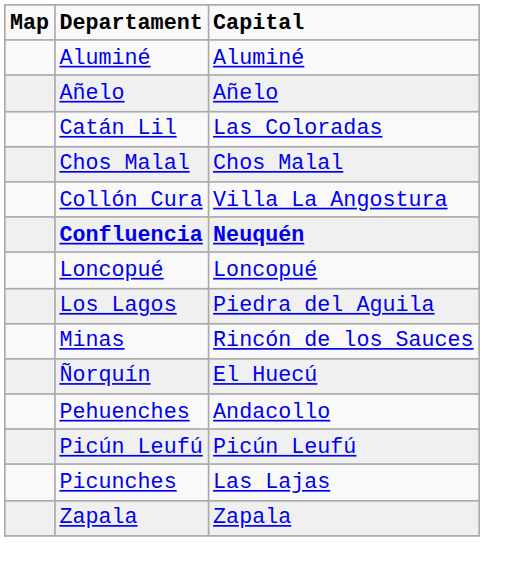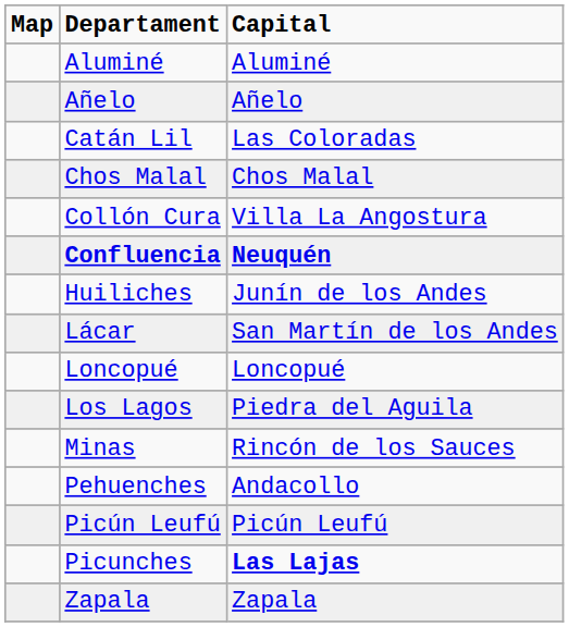 <table class="wikitable">
 <tr>
 <td><strong>Map</strong></td>
 <td><strong>Departament</strong></td>
 <td><strong>Capital</strong></td>
 </tr>
 <tr>
 <td></td>
 <td><a href='#'>Aluminé</a></td>
 <td><a href='#'>Aluminé</a></td>
 </tr>
 <tr bgcolor="#f0f0f0">
 <td></td>
 <td><a href='#'>Añelo</a></td>
 <td><a href='#'>Añelo</a></td>
 </tr>
 <tr>
 <td></td>
 <td><a href='#'>Catán Lil</a></td>
 <td><a href='#'>Las Coloradas</a></td>
 </tr>
 <tr bgcolor="#f0f0f0">
 <td></td>
 <td><a href='#'>Chos Malal</a></td>
 <td><a href='#'>Chos Malal</a></td>
 </tr>
 <tr>
 <td></td>
 <td><a href='#'>Collón Cura</a></td>
 <td><a href='#'>Villa La Angostura</a></td>
 </tr>
 <tr bgcolor="#f0f0f0">
 <td></td>
 <td><strong><a href='#'>Confluencia</a></strong></td>
 <td><strong><a href='#'>Neuquén</a></strong></td>
 </tr>
 <tr>
 <td></td>
+<td><a href='#'>Huiliches</a></td>
+<td><a href='#'>Junín de los Andes</a></td>
+</tr>
+<tr bgcolor="#f0f0f0">
+<td></td>
+<td><a href='#'>Lácar</a></td>
+<td><a href='#'>San Martín de los Andes</a></td>
+</tr>
+<tr>
+<td></td>
 <td><a href='#'>Loncopué</a></td>
 <td><a href='#'>Loncopué</a></td>
 </tr>
 <tr bgcolor="#f0f0f0">
 <td></td>
 <td><a href='#'>Los Lagos</a></td>
 <td><a href='#'>Piedra del Aguila</a></td>
 </tr>
 <tr>
 <td></td>
 <td><a href='#'>Minas</a></td>
 <td><a href='#'>Rincón de los Sauces</a></td>
-</tr>
-<tr bgcolor="#f0f0f0">
-<td></td>
-<td><a href='#'>Ñorquín</a></td>
-<td><a href='#'>El Huecú</a></td>
 </tr>
 <tr>
 <td></td>
 <td><a href='#'>Pehuenches</a></td>
 <td><a href='#'>Andacollo</a></td>
 </tr>
 <tr bgcolor="#f0f0f0">
 <td></td>
 <td><a href='#'>Picún Leufú</a></td>
 <td><a href='#'>Picún Leufú</a></td>
 </tr>
 <tr>
 <td></td>
 <td><a href='#'>Picunches</a></td>
-<td><a href='#'>Las Lajas</a></td>
+<td><strong><a href='#'>Las Lajas</a></strong></td>
 </tr>
 <tr bgcolor="#f0f0f0">
 <td></td>
 <td><a href='#'>Zapala</a></td>
 <td><a href='#'>Zapala</a></td>
 </tr>
 </table>
